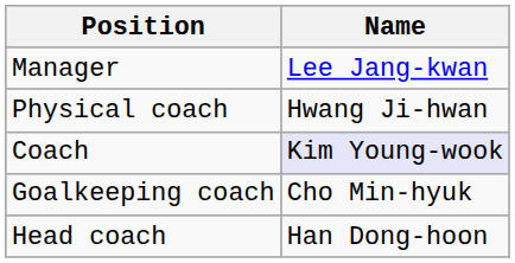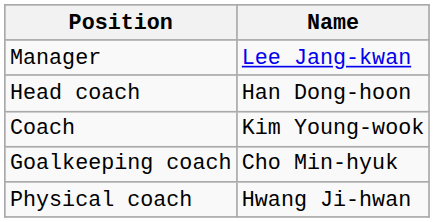 <table class="wikitable">
 <tr>
 <th>Position</th>
 <th>Name</th>
 </tr>
 <tr>
 <td>Manager</td>
 <td> <a href='#'>Lee Jang-kwan</a></td>
 </tr>
 <tr>
-<td>Physical coach</td>
-<td> Hwang Ji-hwan</td>
+<td>Head coach</td>
+<td> Han Dong-hoon</td>
 </tr>
 <tr>
 <td>Coach</td>
-<td style="background: lavender;"> Kim Young-wook</td>
+<td> Kim Young-wook</td>
 </tr>
 <tr>
 <td>Goalkeeping coach</td>
 <td> Cho Min-hyuk</td>
 </tr>
 <tr>
-<td>Head coach</td>
-<td> Han Dong-hoon</td>
+<td>Physical coach</td>
+<td> Hwang Ji-hwan</td>
 </tr>
 </table>
